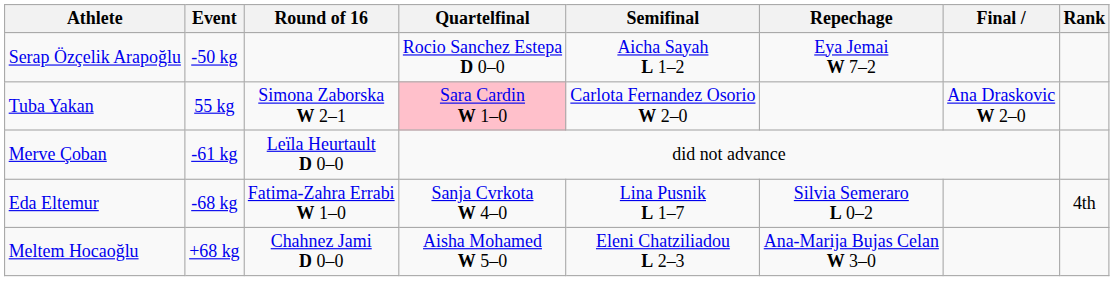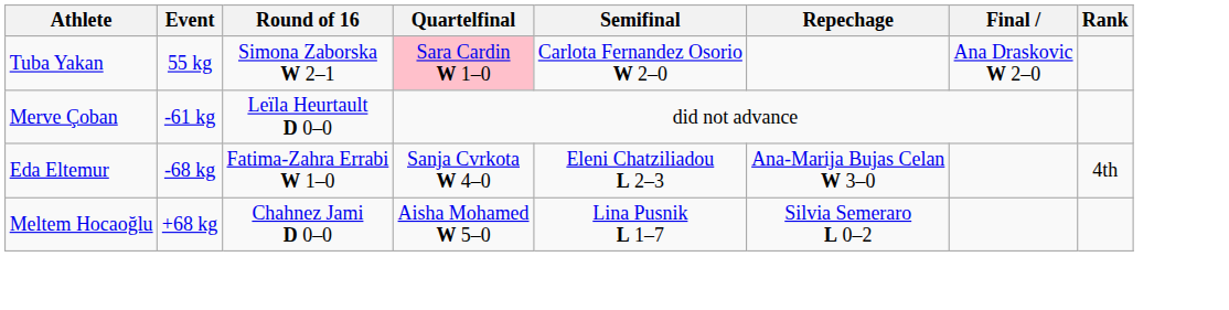 <table class="wikitable">
 <tr>
 <th>Athlete</th>
 <th>Event</th>
 <th>Round of 16</th>
 <th>Quartelfinal</th>
 <th>Semifinal</th>
 <th>Repechage</th>
 <th>Final / </th>
 <th>Rank</th>
-</tr>
-<tr align=center>
-<td align=left><a href='#'>Serap Özçelik Arapoğlu</a></td>
-<td><a href='#'>-50 kg</a></td>
-<td></td>
-<td> <a href='#'>Rocio Sanchez Estepa</a><br><strong>D</strong> 0–0</td>
-<td> <a href='#'>Aicha Sayah</a><br><strong>L</strong> 1–2</td>
-<td> <a href='#'>Eya Jemai</a><br><strong>W</strong> 7–2</td>
-<td></td>
-<td></td>
 </tr>
 <tr align=center>
 <td align=left><a href='#'>Tuba Yakan</a></td>
 <td><a href='#'>55 kg</a></td>
 <td> <a href='#'>Simona Zaborska</a><br><strong>W</strong> 2–1</td>
 <td style="background: pink;"> <a href='#'>Sara Cardin</a><br><strong>W</strong> 1–0</td>
 <td> <a href='#'>Carlota Fernandez Osorio</a><br><strong>W</strong> 2–0</td>
 <td></td>
 <td> <a href='#'>Ana Draskovic</a><br><strong>W</strong> 2–0</td>
 <td></td>
 </tr>
 <tr align=center>
 <td align=left><a href='#'>Merve Çoban</a></td>
 <td><a href='#'>-61 kg</a></td>
 <td> <a href='#'>Leïla Heurtault</a><br><strong>D</strong> 0–0</td>
 <td colspan=4>did not advance</td>
 <td></td>
 </tr>
 <tr align=center>
 <td align=left><a href='#'>Eda Eltemur</a></td>
 <td><a href='#'>-68 kg</a></td>
 <td> <a href='#'>Fatima-Zahra Errabi</a><br><strong>W</strong> 1–0</td>
 <td> <a href='#'>Sanja Cvrkota</a><br><strong>W</strong> 4–0</td>
-<td> <a href='#'>Lina Pusnik</a><br><strong>L</strong> 1–7</td>
-<td> <a href='#'>Silvia Semeraro</a><br><strong>L</strong> 0–2</td>
+<td> <a href='#'>Eleni Chatziliadou</a><br><strong>L</strong> 2–3</td>
+<td> <a href='#'>Ana-Marija Bujas Celan</a><br><strong>W</strong> 3–0</td>
 <td></td>
 <td>4th</td>
 </tr>
 <tr align=center>
 <td align=left><a href='#'>Meltem Hocaoğlu</a></td>
 <td><a href='#'>+68 kg</a></td>
 <td> <a href='#'>Chahnez Jami</a><br><strong>D</strong> 0–0</td>
 <td> <a href='#'>Aisha Mohamed</a><br><strong>W</strong> 5–0</td>
-<td> <a href='#'>Eleni Chatziliadou</a><br><strong>L</strong> 2–3</td>
-<td> <a href='#'>Ana-Marija Bujas Celan</a><br><strong>W</strong> 3–0</td>
+<td> <a href='#'>Lina Pusnik</a><br><strong>L</strong> 1–7</td>
+<td> <a href='#'>Silvia Semeraro</a><br><strong>L</strong> 0–2</td>
 <td></td>
 <td></td>
 </tr>
 </table>
